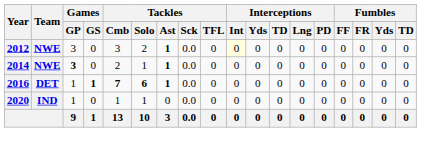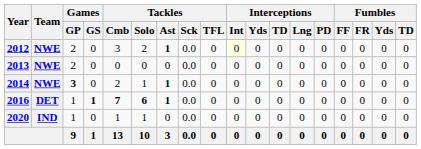 <table class="wikitable" style="text-align:center">
 <tr>
 <th rowspan="2">Year</th>
 <th rowspan="2">Team</th>
 <th colspan="2">Games</th>
 <th colspan="5">Tackles</th>
 <th colspan="5">Interceptions</th>
 <th colspan="4">Fumbles</th>
 </tr>
 <tr>
 <th>GP</th>
 <th>GS</th>
 <th>Cmb</th>
 <th>Solo</th>
 <th>Ast</th>
 <th>Sck</th>
 <th>TFL</th>
 <th>Int</th>
 <th>Yds</th>
 <th>TD</th>
 <th>Lng</th>
 <th>PD</th>
 <th>FF</th>
 <th>FR</th>
 <th>Yds</th>
 <th>TD</th>
 </tr>
 <tr>
 <th><a href='#'>2012</a></th>
 <th><a href='#'>NWE</a></th>
-<td>3</td>
+<td>2</td>
 <td>0</td>
 <td>3</td>
 <td>2</td>
 <td><strong>1</strong></td>
 <td>0.0</td>
 <td>0</td>
 <td style="background: lightyellow;">0</td>
+<td>0</td>
+<td>0</td>
+<td>0</td>
+<td>0</td>
+<td>0</td>
+<td>0</td>
+<td>0</td>
+<td>0</td>
+</tr>
+<tr>
+<th><a href='#'>2013</a></th>
+<th><a href='#'>NWE</a></th>
+<td>2</td>
+<td>0</td>
+<td>0</td>
+<td>0</td>
+<td>0</td>
+<td>0.0</td>
+<td>0</td>
+<td>0</td>
 <td>0</td>
 <td>0</td>
 <td>0</td>
 <td>0</td>
 <td>0</td>
 <td>0</td>
 <td>0</td>
 <td>0</td>
 </tr>
 <tr>
 <th><a href='#'>2014</a></th>
 <th><a href='#'>NWE</a></th>
 <td><strong>3</strong></td>
 <td>0</td>
 <td>2</td>
 <td>1</td>
 <td><strong>1</strong></td>
 <td>0.0</td>
 <td>0</td>
 <td>0</td>
 <td>0</td>
 <td>0</td>
 <td>0</td>
 <td>0</td>
 <td>0</td>
 <td>0</td>
 <td>0</td>
 <td>0</td>
 </tr>
 <tr>
 <th><a href='#'>2016</a></th>
 <th><a href='#'>DET</a></th>
 <td>1</td>
 <td><strong>1</strong></td>
 <td><strong>7</strong></td>
 <td><strong>6</strong></td>
 <td><strong>1</strong></td>
 <td>0.0</td>
 <td>0</td>
 <td>0</td>
 <td>0</td>
 <td>0</td>
 <td>0</td>
 <td>0</td>
 <td>0</td>
 <td>0</td>
 <td>0</td>
 <td>0</td>
 </tr>
 <tr>
 <th><a href='#'>2020</a></th>
 <th><a href='#'>IND</a></th>
 <td>1</td>
 <td>0</td>
 <td>1</td>
 <td>1</td>
 <td>0</td>
 <td>0.0</td>
 <td>0</td>
 <td>0</td>
 <td>0</td>
 <td>0</td>
 <td>0</td>
 <td>0</td>
 <td>0</td>
 <td>0</td>
 <td>0</td>
 <td>0</td>
 </tr>
 <tr>
 <th colspan="2"></th>
 <th>9</th>
 <th>1</th>
 <th>13</th>
 <th>10</th>
 <th>3</th>
 <th>0.0</th>
 <th>0</th>
 <th>0</th>
 <th>0</th>
 <th>0</th>
 <th>0</th>
 <th>0</th>
 <th>0</th>
 <th>0</th>
 <th>0</th>
 <th>0</th>
 </tr>
 </table>
